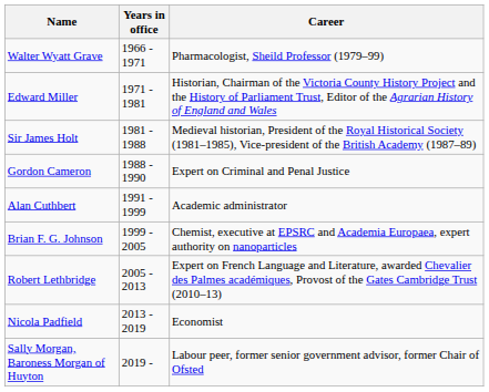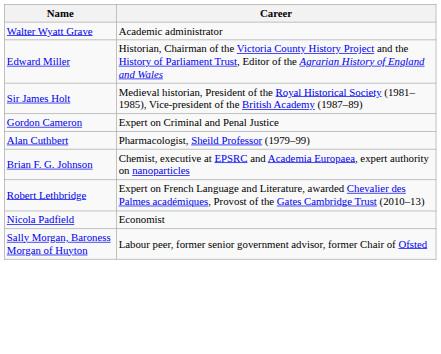 <table class="wikitable" style="font-size: 95%;">
 <tr>
 <th>Name</th>
-<th>Years in office</th>
 <th>Career</th>
 </tr>
 <tr>
 <td><a href='#'>Walter Wyatt Grave</a></td>
-<td>1966 - 1971</td>
-<td>Pharmacologist, <a href='#'>Sheild Professor</a> (1979–99)</td>
+<td>Academic administrator</td>
 </tr>
 <tr>
 <td><a href='#'>Edward Miller</a></td>
-<td>1971 - 1981</td>
 <td>Historian, Chairman of the <a href='#'>Victoria County History Project</a> and the <a href='#'>History of Parliament Trust</a>, Editor of the <em><a href='#'>Agrarian History of England and Wales</a></em></td>
 </tr>
 <tr>
 <td><a href='#'>Sir James Holt</a></td>
-<td>1981 - 1988</td>
 <td>Medieval historian, President of the <a href='#'>Royal Historical Society</a> (1981–1985), Vice-president of the <a href='#'>British Academy</a> (1987–89)</td>
 </tr>
 <tr>
 <td><a href='#'>Gordon Cameron</a></td>
-<td>1988 - 1990</td>
 <td>Expert on Criminal and Penal Justice</td>
 </tr>
 <tr>
 <td><a href='#'>Alan Cuthbert</a></td>
-<td>1991 - 1999</td>
-<td>Academic administrator</td>
+<td>Pharmacologist, <a href='#'>Sheild Professor</a> (1979–99)</td>
 </tr>
 <tr>
 <td><a href='#'>Brian F. G. Johnson</a></td>
-<td>1999 - 2005</td>
 <td>Chemist, executive at <a href='#'>EPSRC</a> and <a href='#'>Academia Europaea</a>, expert authority on <a href='#'>nanoparticles</a></td>
 </tr>
 <tr>
 <td><a href='#'>Robert Lethbridge</a></td>
-<td>2005 - 2013</td>
 <td>Expert on French Language and Literature, awarded <a href='#'>Chevalier des Palmes académiques</a>, Provost of the <a href='#'>Gates Cambridge Trust</a> (2010–13)</td>
 </tr>
 <tr>
 <td><a href='#'>Nicola Padfield</a></td>
-<td>2013 - 2019</td>
 <td>Economist</td>
 </tr>
 <tr>
 <td><a href='#'>Sally Morgan, Baroness Morgan of Huyton</a></td>
-<td>2019 -</td>
 <td>Labour peer, former senior government advisor, former Chair of <a href='#'>Ofsted</a></td>
 </tr>
 </table>
